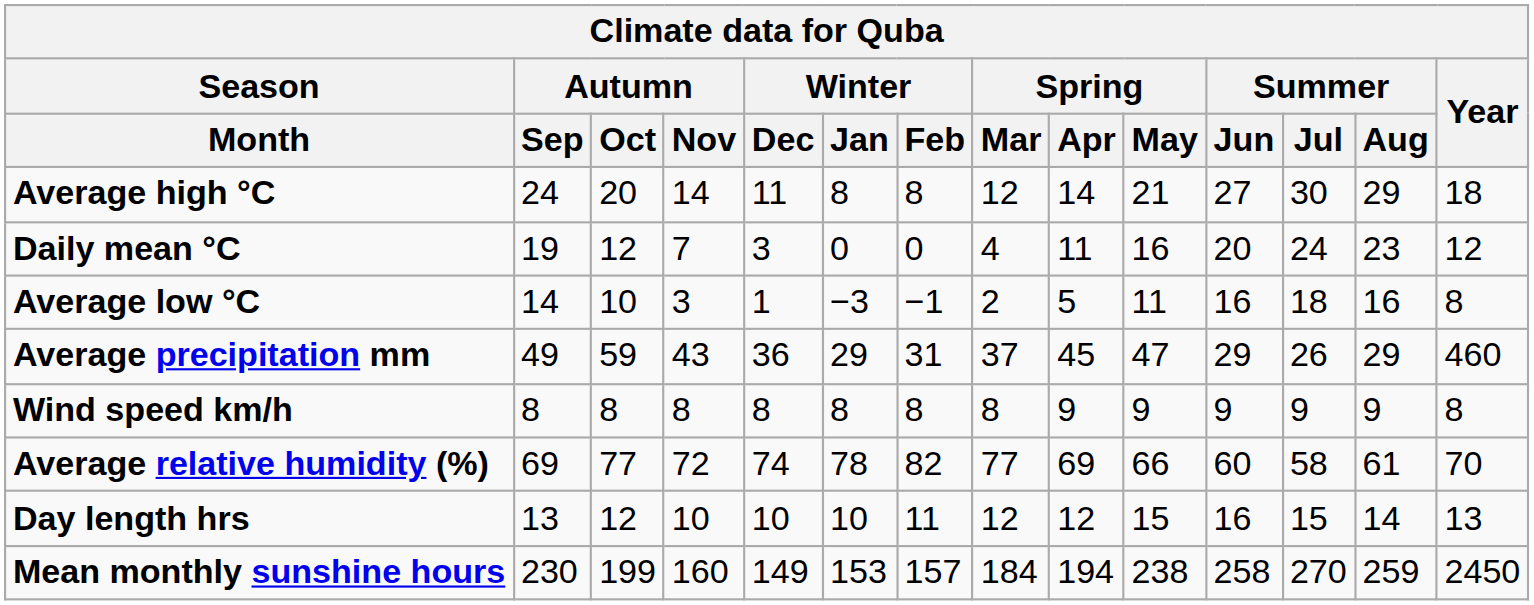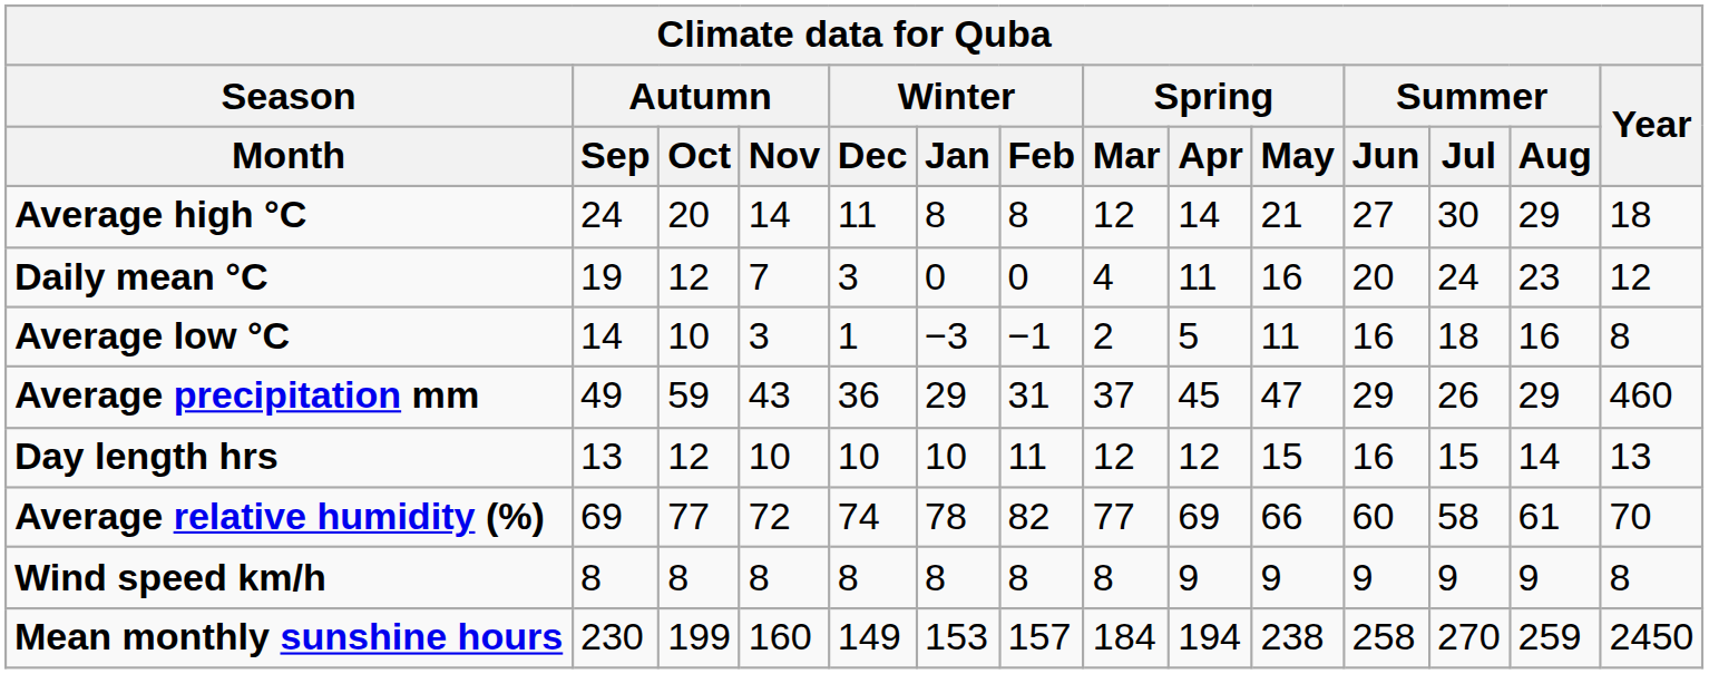 <table class="wikitable">
 <tr>
 <th colspan="14"><strong>Climate data for Quba</strong></th>
 </tr>
 <tr>
 <th>Season</th>
 <th colspan="3">Autumn</th>
 <th colspan="3">Winter</th>
 <th colspan="3">Spring</th>
 <th colspan="3">Summer</th>
 <th rowspan="2">Year</th>
 </tr>
 <tr>
 <th>Month</th>
 <th>Sep</th>
 <th>Oct</th>
 <th>Nov</th>
 <th>Dec</th>
 <th>Jan</th>
 <th>Feb</th>
 <th>Mar</th>
 <th>Apr</th>
 <th>May</th>
 <th>Jun</th>
 <th>Jul</th>
 <th>Aug</th>
 </tr>
 <tr>
 <td><strong>Average high °C</strong></td>
 <td>24</td>
 <td>20</td>
 <td>14</td>
 <td>11</td>
 <td>8</td>
 <td>8</td>
 <td>12</td>
 <td>14</td>
 <td>21</td>
 <td>27</td>
 <td>30</td>
 <td>29</td>
 <td>18</td>
 </tr>
 <tr>
 <td><strong>Daily mean °C</strong></td>
 <td>19</td>
 <td>12</td>
 <td>7</td>
 <td>3</td>
 <td>0</td>
 <td>0</td>
 <td>4</td>
 <td>11</td>
 <td>16</td>
 <td>20</td>
 <td>24</td>
 <td>23</td>
 <td>12</td>
 </tr>
 <tr>
 <td><strong>Average low °C</strong></td>
 <td>14</td>
 <td>10</td>
 <td>3</td>
 <td>1</td>
 <td>−3</td>
 <td>−1</td>
 <td>2</td>
 <td>5</td>
 <td>11</td>
 <td>16</td>
 <td>18</td>
 <td>16</td>
 <td>8</td>
 </tr>
 <tr>
 <td><strong>Average <a href='#'>precipitation</a> mm</strong></td>
 <td>49</td>
 <td>59</td>
 <td>43</td>
 <td>36</td>
 <td>29</td>
 <td>31</td>
 <td>37</td>
 <td>45</td>
 <td>47</td>
 <td>29</td>
 <td>26</td>
 <td>29</td>
 <td>460</td>
 </tr>
 <tr>
-<td><strong>Wind speed</strong> <strong>km/h</strong></td>
-<td>8</td>
-<td>8</td>
-<td>8</td>
-<td>8</td>
-<td>8</td>
-<td>8</td>
-<td>8</td>
-<td>9</td>
-<td>9</td>
-<td>9</td>
-<td>9</td>
-<td>9</td>
-<td>8</td>
+<td><strong>Day length hrs</strong></td>
+<td>13</td>
+<td>12</td>
+<td>10</td>
+<td>10</td>
+<td>10</td>
+<td>11</td>
+<td>12</td>
+<td>12</td>
+<td>15</td>
+<td>16</td>
+<td>15</td>
+<td>14</td>
+<td>13</td>
 </tr>
 <tr>
 <td><strong>Average <a href='#'>relative humidity</a> (%)</strong></td>
 <td>69</td>
 <td>77</td>
 <td>72</td>
 <td>74</td>
 <td>78</td>
 <td>82</td>
 <td>77</td>
 <td>69</td>
 <td>66</td>
 <td>60</td>
 <td>58</td>
 <td>61</td>
 <td>70</td>
 </tr>
 <tr>
-<td><strong>Day length hrs</strong></td>
-<td>13</td>
-<td>12</td>
-<td>10</td>
-<td>10</td>
-<td>10</td>
-<td>11</td>
-<td>12</td>
-<td>12</td>
-<td>15</td>
-<td>16</td>
-<td>15</td>
-<td>14</td>
-<td>13</td>
+<td><strong>Wind speed</strong> <strong>km/h</strong></td>
+<td>8</td>
+<td>8</td>
+<td>8</td>
+<td>8</td>
+<td>8</td>
+<td>8</td>
+<td>8</td>
+<td>9</td>
+<td>9</td>
+<td>9</td>
+<td>9</td>
+<td>9</td>
+<td>8</td>
 </tr>
 <tr>
 <td><strong>Mean monthly <a href='#'>sunshine hours</a></strong></td>
 <td>230</td>
 <td>199</td>
 <td>160</td>
 <td>149</td>
 <td>153</td>
 <td>157</td>
 <td>184</td>
 <td>194</td>
 <td>238</td>
 <td>258</td>
 <td>270</td>
 <td>259</td>
 <td>2450</td>
 </tr>
 </table>
